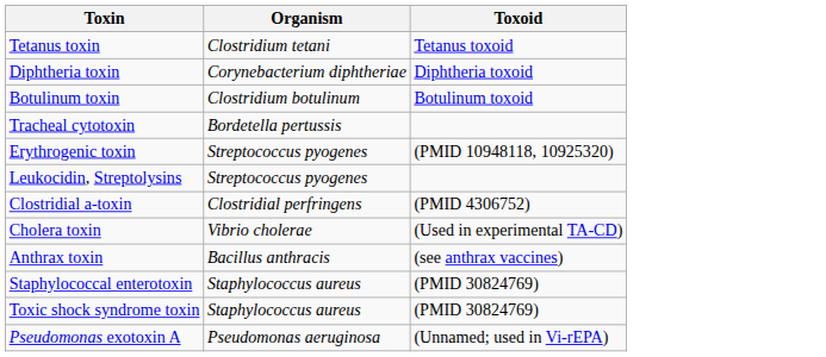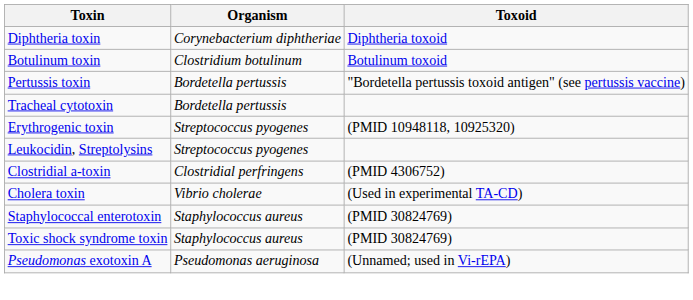 <table class=wikitable>
 <tr>
 <th>Toxin</th>
 <th>Organism</th>
 <th>Toxoid</th>
-</tr>
-<tr>
-<td><a href='#'>Tetanus toxin</a></td>
-<td><em>Clostridium tetani</em></td>
-<td><a href='#'>Tetanus toxoid</a></td>
 </tr>
 <tr>
 <td><a href='#'>Diphtheria toxin</a></td>
 <td><em>Corynebacterium diphtheriae</em></td>
 <td><a href='#'>Diphtheria toxoid</a></td>
 </tr>
 <tr>
 <td><a href='#'>Botulinum toxin</a></td>
 <td><em>Clostridium botulinum</em></td>
 <td><a href='#'>Botulinum toxoid</a></td>
+</tr>
+<tr>
+<td><a href='#'>Pertussis toxin</a></td>
+<td><em>Bordetella pertussis</em></td>
+<td>"Bordetella pertussis toxoid antigen" (see <a href='#'>pertussis vaccine</a>)</td>
 </tr>
 <tr>
 <td><a href='#'>Tracheal cytotoxin</a></td>
 <td><em>Bordetella pertussis</em></td>
 <td></td>
 </tr>
 <tr>
 <td><a href='#'>Erythrogenic toxin</a></td>
 <td><em>Streptococcus pyogenes</em></td>
 <td>(PMID 10948118, 10925320)</td>
 </tr>
 <tr>
 <td><a href='#'>Leukocidin</a>, <a href='#'>Streptolysins</a></td>
 <td><em>Streptococcus pyogenes</em></td>
 <td></td>
 </tr>
 <tr>
 <td><a href='#'>Clostridial a-toxin</a></td>
 <td><em>Clostridial perfringens</em></td>
 <td>(PMID 4306752)</td>
 </tr>
 <tr>
 <td><a href='#'>Cholera toxin</a></td>
 <td><em>Vibrio cholerae</em></td>
 <td>(Used in experimental <a href='#'>TA-CD</a>)</td>
 </tr>
 <tr>
-<td><a href='#'>Anthrax toxin</a></td>
-<td><em>Bacillus anthracis</em></td>
-<td>(see <a href='#'>anthrax vaccines</a>)</td>
-</tr>
-<tr>
 <td><a href='#'>Staphylococcal enterotoxin</a></td>
 <td><em>Staphylococcus aureus</em></td>
 <td>(PMID 30824769)</td>
 </tr>
 <tr>
 <td><a href='#'>Toxic shock syndrome toxin</a></td>
 <td><em>Staphylococcus aureus</em></td>
 <td>(PMID 30824769)</td>
 </tr>
 <tr>
 <td><a href='#'><em>Pseudomonas</em> exotoxin A</a></td>
 <td><em>Pseudomonas aeruginosa</em></td>
 <td>(Unnamed; used in <a href='#'>Vi-rEPA</a>)</td>
 </tr>
 </table>
